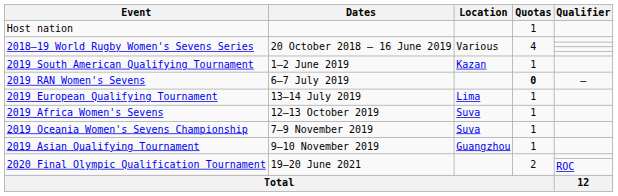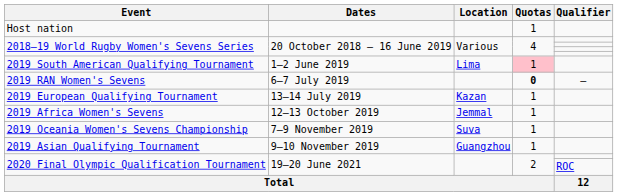 <table class=wikitable>
 <tr>
 <th>Event</th>
 <th>Dates</th>
 <th>Location</th>
 <th>Quotas</th>
 <th>Qualifier</th>
 </tr>
 <tr>
 <td>Host nation</td>
 <td></td>
 <td></td>
 <td align=center>1</td>
 <td></td>
 </tr>
 <tr>
 <td rowspan=4><a href='#'>2018–19 World Rugby Women's Sevens Series</a></td>
 <td rowspan=4>20 October 2018 – 16 June 2019</td>
 <td rowspan=4>Various</td>
 <td rowspan=4 align=center>4</td>
 <td></td>
 </tr>
 <tr>
 <td></td>
 </tr>
 <tr>
 <td></td>
 </tr>
 <tr>
 <td></td>
 </tr>
 <tr>
 <td><a href='#'>2019 South American Qualifying Tournament</a></td>
 <td>1–2 June 2019</td>
-<td> <a href='#'>Kazan</a></td>
-<td align=center>1</td>
+<td> <a href='#'>Lima</a></td>
+<td align=center style="background: pink;">1</td>
 <td></td>
 </tr>
 <tr>
 <td><a href='#'>2019 RAN Women's Sevens</a></td>
 <td>6–7 July 2019</td>
 <td></td>
 <td align=center><strong>0</strong></td>
 <td align=center>—</td>
 </tr>
 <tr>
 <td><a href='#'>2019 European Qualifying Tournament</a></td>
 <td>13–14 July 2019</td>
-<td> <a href='#'>Lima</a></td>
+<td> <a href='#'>Kazan</a></td>
 <td align=center>1</td>
 <td></td>
 </tr>
 <tr>
 <td><a href='#'>2019 Africa Women's Sevens</a></td>
 <td>12–13 October 2019</td>
-<td> <a href='#'>Suva</a></td>
+<td> <a href='#'>Jemmal</a></td>
 <td align=center>1</td>
 <td></td>
 </tr>
 <tr>
 <td><a href='#'>2019 Oceania Women's Sevens Championship</a></td>
 <td>7–9 November 2019</td>
 <td> <a href='#'>Suva</a></td>
 <td align=center>1</td>
 <td></td>
 </tr>
 <tr>
 <td><a href='#'>2019 Asian Qualifying Tournament</a></td>
 <td>9–10 November 2019</td>
 <td> <a href='#'>Guangzhou</a></td>
 <td align=center>1</td>
 <td></td>
 </tr>
 <tr>
 <td rowspan="2"><a href='#'>2020 Final Olympic Qualification Tournament</a></td>
 <td rowspan="2">19–20 June 2021</td>
 <td rowspan="2"></td>
 <td rowspan="2" align=center>2</td>
 <td></td>
 </tr>
 <tr>
 <td> <a href='#'>ROC</a></td>
 </tr>
 <tr>
 <th colspan=4>Total</th>
 <th>12</th>
 </tr>
 </table>
